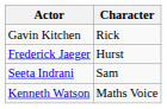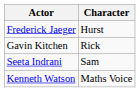 <table class="wikitable" border="1">
 <tr>
 <th>Actor</th>
 <th>Character</th>
 </tr>
 <tr>
+<td><a href='#'>Frederick Jaeger</a></td>
+<td>Hurst</td>
+</tr>
+<tr>
 <td>Gavin Kitchen</td>
 <td>Rick</td>
-</tr>
-<tr>
-<td><a href='#'>Frederick Jaeger</a></td>
-<td>Hurst</td>
 </tr>
 <tr>
 <td><a href='#'>Seeta Indrani</a></td>
 <td>Sam</td>
 </tr>
 <tr>
 <td><a href='#'>Kenneth Watson</a></td>
 <td>Maths Voice</td>
 </tr>
 </table>
